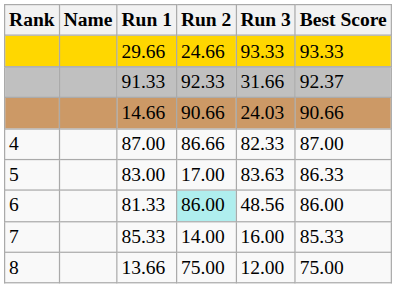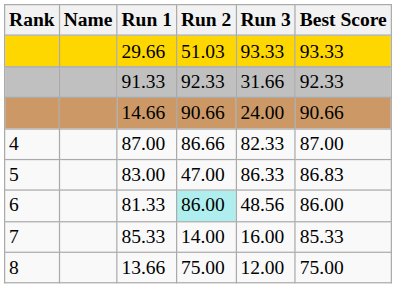 <table class="wikitable">
 <tr>
 <th>Rank</th>
 <th>Name</th>
 <th>Run 1</th>
 <th>Run 2</th>
 <th>Run 3</th>
 <th>Best Score</th>
 </tr>
 <tr style="background:gold;">
 <td></td>
 <td></td>
 <td>29.66</td>
-<td>24.66</td>
+<td>51.03</td>
 <td>93.33</td>
 <td>93.33</td>
 </tr>
 <tr style="background:silver;">
 <td></td>
 <td></td>
 <td>91.33</td>
 <td>92.33</td>
 <td>31.66</td>
-<td>92.37</td>
+<td>92.33</td>
 </tr>
 <tr style="background:#cc9966;">
 <td></td>
 <td></td>
 <td>14.66</td>
 <td>90.66</td>
-<td>24.03</td>
+<td>24.00</td>
 <td>90.66</td>
 </tr>
 <tr>
 <td>4</td>
 <td></td>
 <td>87.00</td>
 <td>86.66</td>
 <td>82.33</td>
 <td>87.00</td>
 </tr>
 <tr>
 <td>5</td>
 <td></td>
 <td>83.00</td>
-<td>17.00</td>
-<td>83.63</td>
+<td>47.00</td>
 <td>86.33</td>
+<td>86.83</td>
 </tr>
 <tr>
 <td>6</td>
 <td></td>
 <td>81.33</td>
 <td style="background: paleturquoise;">86.00</td>
 <td>48.56</td>
 <td>86.00</td>
 </tr>
 <tr>
 <td>7</td>
 <td></td>
 <td>85.33</td>
 <td>14.00</td>
 <td>16.00</td>
 <td>85.33</td>
 </tr>
 <tr>
 <td>8</td>
 <td></td>
 <td>13.66</td>
 <td>75.00</td>
 <td>12.00</td>
 <td>75.00</td>
 </tr>
 </table>
